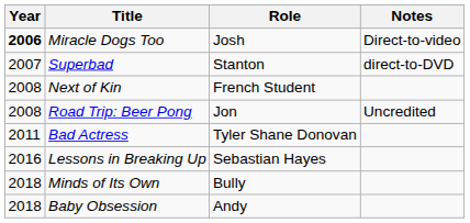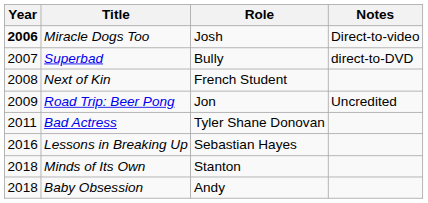 <table class="wikitable sortable">
 <tr>
 <th>Year</th>
 <th>Title</th>
 <th>Role</th>
 <th class="unsortable">Notes</th>
 </tr>
 <tr>
 <td><strong>2006</strong></td>
 <td><em>Miracle Dogs Too</em></td>
 <td>Josh</td>
 <td>Direct-to-video</td>
 </tr>
 <tr>
 <td>2007</td>
 <td><em><a href='#'>Superbad</a></em></td>
-<td>Stanton</td>
+<td>Bully</td>
 <td>direct-to-DVD</td>
 </tr>
 <tr>
 <td>2008</td>
 <td><em>Next of Kin</em></td>
 <td>French Student</td>
 <td></td>
 </tr>
 <tr>
-<td>2008</td>
+<td>2009</td>
 <td><em><a href='#'>Road Trip: Beer Pong</a></em></td>
 <td>Jon</td>
 <td>Uncredited</td>
 </tr>
 <tr>
 <td>2011</td>
 <td><em><a href='#'>Bad Actress</a></em></td>
 <td>Tyler Shane Donovan</td>
 <td></td>
 </tr>
 <tr>
 <td>2016</td>
 <td><em>Lessons in Breaking Up</em></td>
 <td>Sebastian Hayes</td>
 <td></td>
 </tr>
 <tr>
 <td>2018</td>
 <td><em>Minds of Its Own</em></td>
-<td>Bully</td>
+<td>Stanton</td>
 <td></td>
 </tr>
 <tr>
 <td>2018</td>
 <td><em>Baby Obsession</em></td>
 <td>Andy</td>
 <td></td>
 </tr>
 </table>
